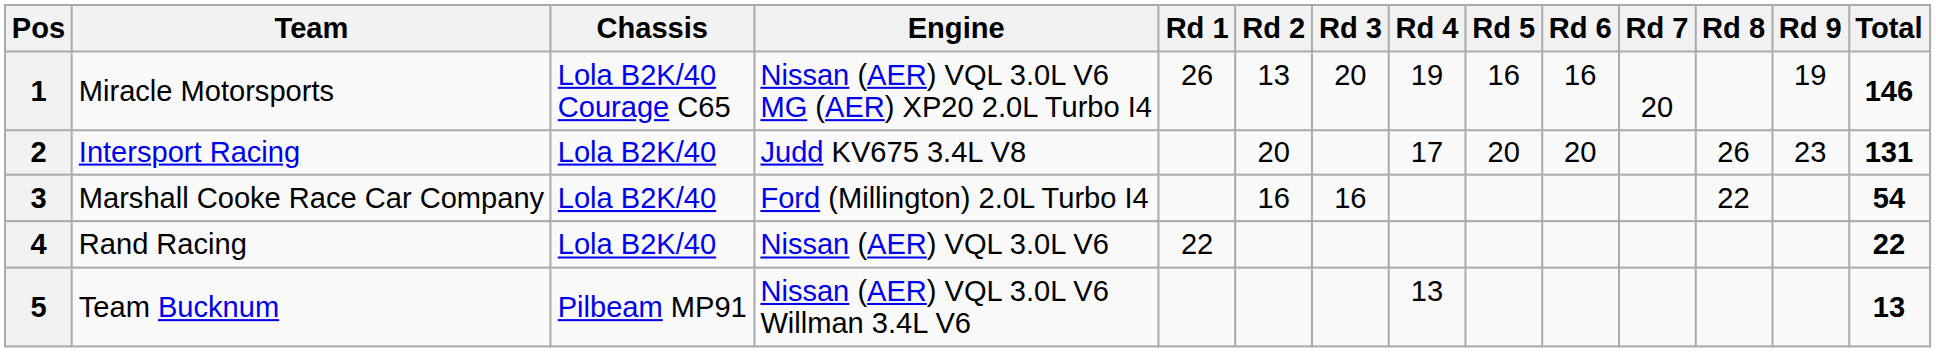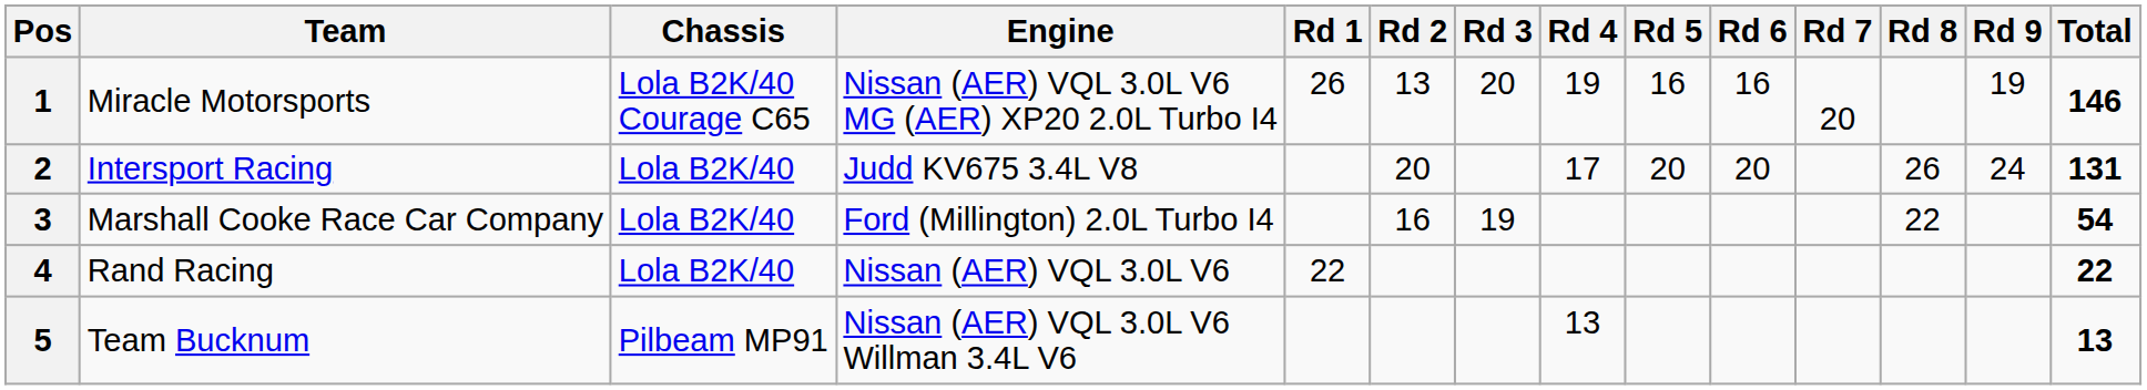 <table class="wikitable" style="font-size: 90%;">
 <tr>
 <th>Pos</th>
 <th>Team</th>
 <th>Chassis</th>
 <th>Engine</th>
 <th>Rd 1</th>
 <th>Rd 2</th>
 <th>Rd 3</th>
 <th>Rd 4</th>
 <th>Rd 5</th>
 <th>Rd 6</th>
 <th>Rd 7</th>
 <th>Rd 8</th>
 <th>Rd 9</th>
 <th>Total</th>
 </tr>
 <tr>
 <th>1</th>
 <td> Miracle Motorsports</td>
 <td><a href='#'>Lola B2K/40</a><br><a href='#'>Courage</a> C65</td>
 <td><a href='#'>Nissan</a> (<a href='#'>AER</a>) VQL 3.0L V6<br><a href='#'>MG</a> (<a href='#'>AER</a>) XP20 2.0L Turbo I4</td>
 <td align="center">26<br><br></td>
 <td align="center">13<br><br></td>
 <td align="center">20<br><br></td>
 <td align="center">19<br><br></td>
 <td align="center">16<br><br></td>
 <td align="center">16<br><br></td>
 <td align="center"><br>20</td>
 <td></td>
 <td align="center">19<br><br></td>
 <td align="center"><strong>146</strong></td>
 </tr>
 <tr>
 <th>2</th>
 <td> <a href='#'>Intersport Racing</a></td>
 <td><a href='#'>Lola B2K/40</a></td>
 <td><a href='#'>Judd</a> KV675 3.4L V8</td>
 <td></td>
 <td align="center">20</td>
 <td></td>
 <td align="center">17</td>
 <td align="center">20</td>
 <td align="center">20</td>
 <td></td>
 <td align="center">26</td>
-<td align="center">23</td>
+<td align="center">24</td>
 <td align="center"><strong>131</strong></td>
 </tr>
 <tr>
 <th>3</th>
 <td> Marshall Cooke Race Car Company</td>
 <td><a href='#'>Lola B2K/40</a></td>
 <td><a href='#'>Ford</a> (Millington) 2.0L Turbo I4</td>
 <td></td>
 <td align="center">16</td>
-<td align="center">16</td>
+<td align="center">19</td>
 <td></td>
 <td></td>
 <td></td>
 <td></td>
 <td align="center">22</td>
 <td></td>
 <td align="center"><strong>54</strong></td>
 </tr>
 <tr>
 <th>4</th>
 <td> Rand Racing</td>
 <td><a href='#'>Lola B2K/40</a></td>
 <td><a href='#'>Nissan</a> (<a href='#'>AER</a>) VQL 3.0L V6</td>
 <td align="center">22</td>
 <td></td>
 <td></td>
 <td></td>
 <td></td>
 <td></td>
 <td></td>
 <td></td>
 <td></td>
 <td align="center"><strong>22</strong></td>
 </tr>
 <tr>
 <th>5</th>
 <td> Team <a href='#'>Bucknum</a></td>
 <td><a href='#'>Pilbeam</a> MP91</td>
 <td><a href='#'>Nissan</a> (<a href='#'>AER</a>) VQL 3.0L V6<br>Willman 3.4L V6</td>
 <td></td>
 <td></td>
 <td></td>
 <td align="center">13<br><br></td>
 <td></td>
 <td></td>
 <td></td>
 <td></td>
 <td></td>
 <td align="center"><strong>13</strong></td>
 </tr>
 </table>
